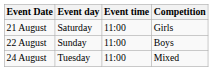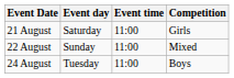 <table class="wikitable">
 <tr>
 <th>Event Date</th>
 <th>Event day</th>
 <th>Event time</th>
 <th>Competition</th>
 </tr>
 <tr>
 <td>21 August</td>
 <td>Saturday</td>
 <td>11:00</td>
 <td>Girls</td>
 </tr>
 <tr>
 <td>22 August</td>
 <td>Sunday</td>
 <td>11:00</td>
-<td>Boys</td>
+<td>Mixed</td>
 </tr>
 <tr>
 <td>24 August</td>
 <td>Tuesday</td>
 <td>11:00</td>
-<td>Mixed</td>
+<td>Boys</td>
 </tr>
 </table>
